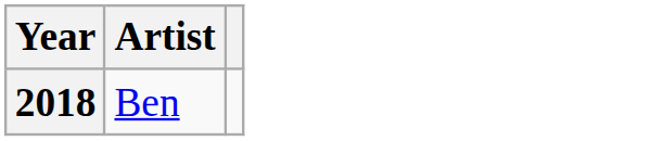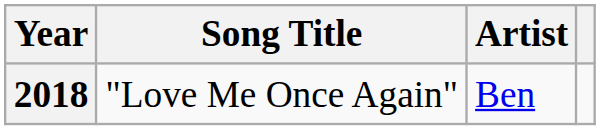 <table class="wikitable sortable plainrowheaders">
 <tr>
 <th scope="col">Year</th>
+<th scope="col">Song Title</th>
 <th scope="col">Artist</th>
 <th scope="col" class="unsortable"></th>
 </tr>
 <tr>
 <th scope="row">2018</th>
+<td>"Love Me Once Again"</td>
 <td><a href='#'>Ben</a></td>
 <td style="text-align:center"></td>
 </tr>
 </table>
